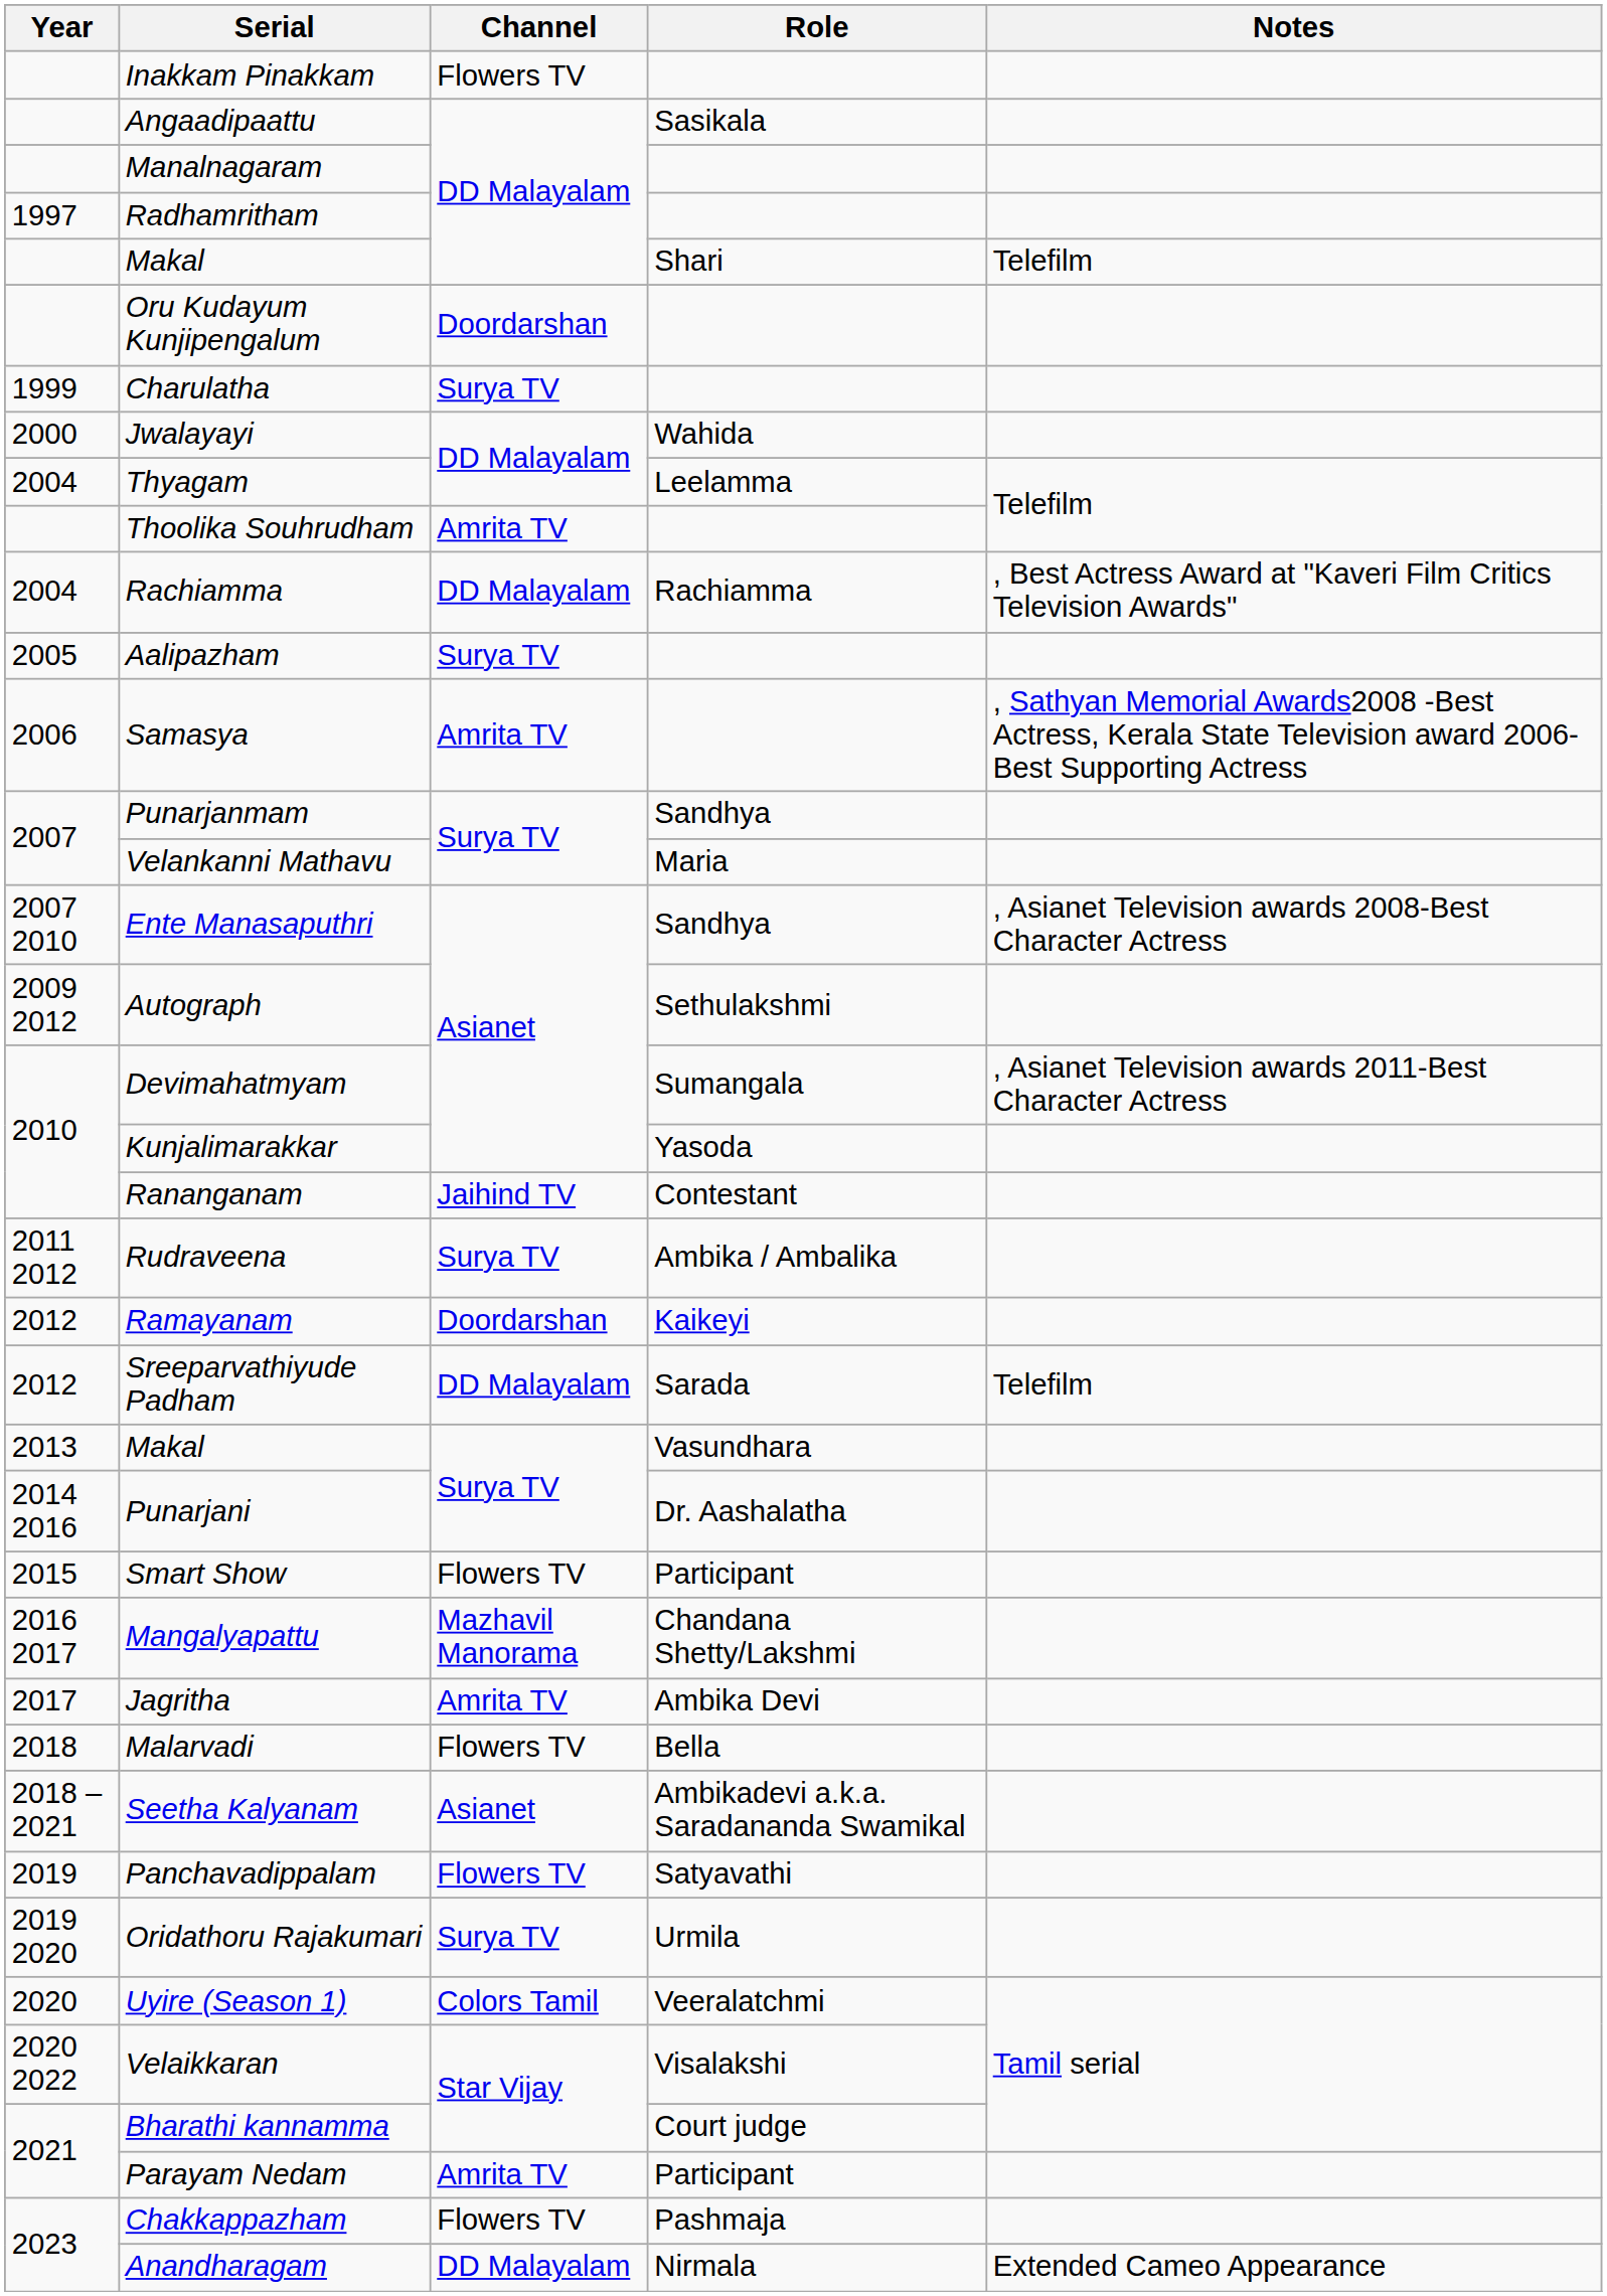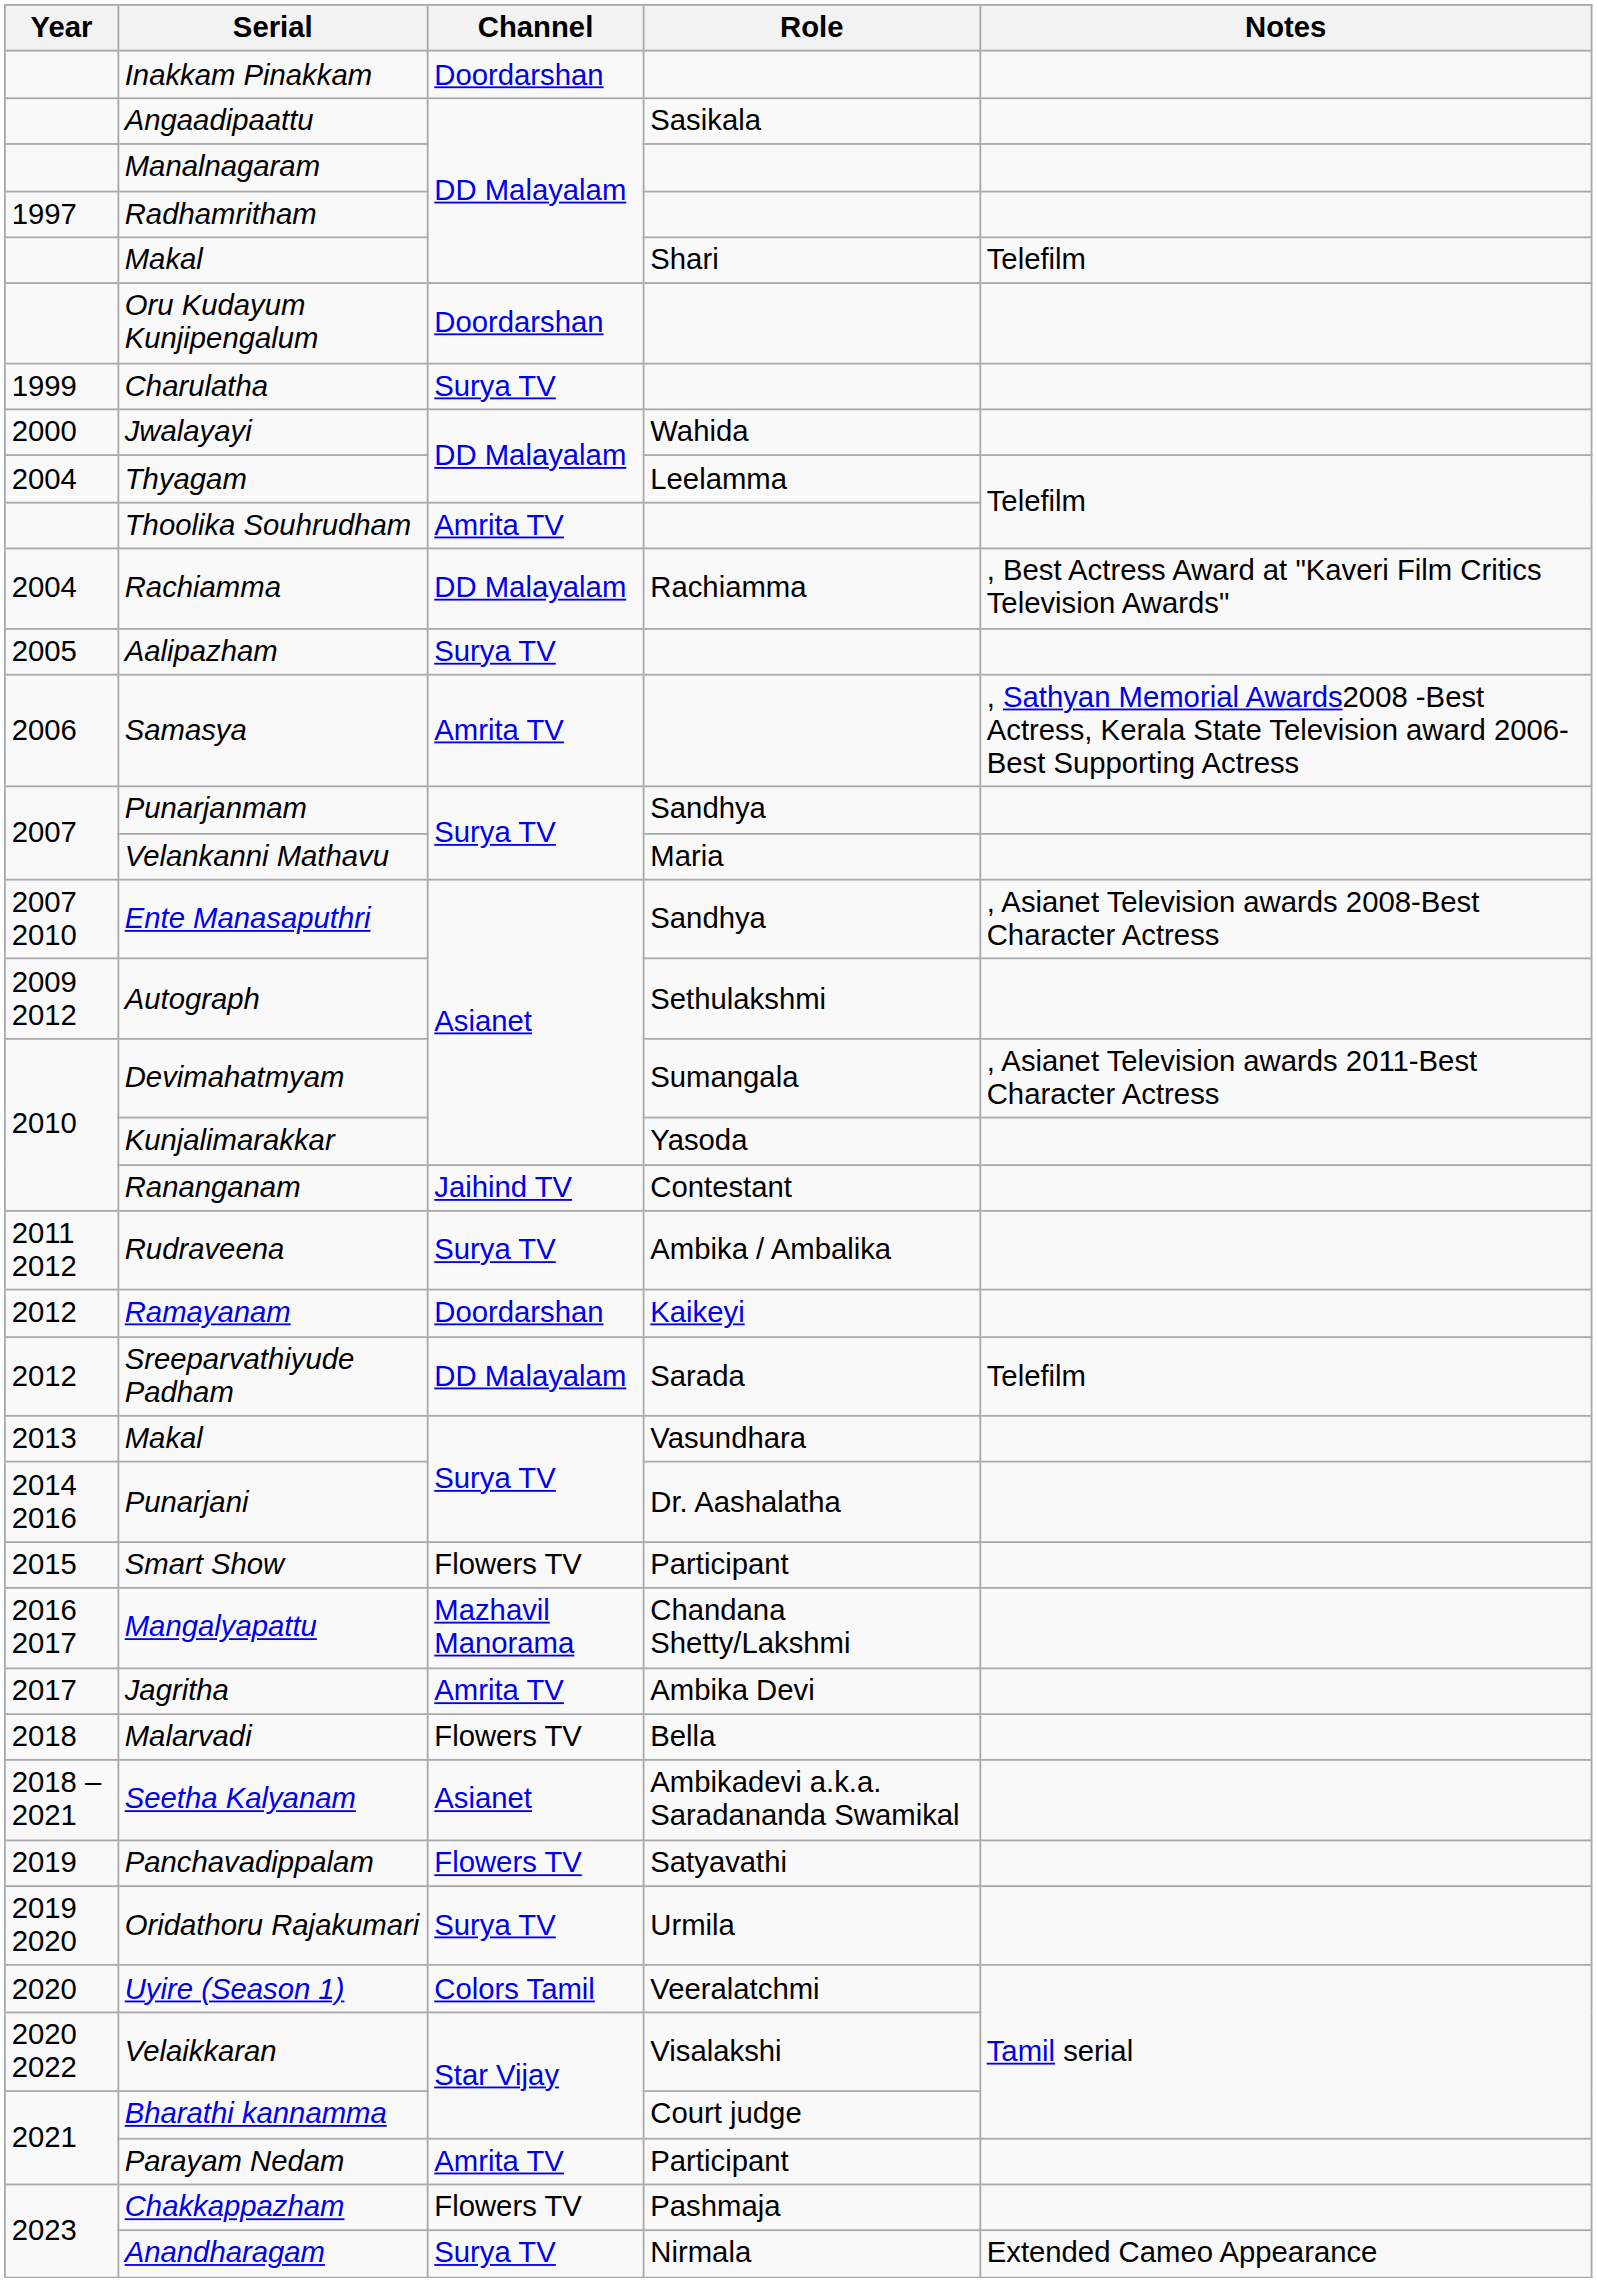 <table class="wikitable sortable">
 <tr>
 <th>Year</th>
 <th>Serial</th>
 <th>Channel</th>
 <th>Role</th>
 <th>Notes</th>
 </tr>
 <tr>
 <td></td>
 <td><em>Inakkam Pinakkam</em></td>
-<td>Flowers TV</td>
+<td><a href='#'>Doordarshan</a></td>
 <td></td>
 <td></td>
 </tr>
 <tr>
 <td></td>
 <td><em>Angaadipaattu</em></td>
 <td rowspan="4"><a href='#'>DD Malayalam</a></td>
 <td>Sasikala</td>
 <td></td>
 </tr>
 <tr>
 <td></td>
 <td><em>Manalnagaram</em></td>
 <td></td>
 <td></td>
 </tr>
 <tr>
 <td>1997</td>
 <td><em>Radhamritham</em></td>
 <td></td>
 <td></td>
 </tr>
 <tr>
 <td></td>
 <td><em>Makal</em></td>
 <td>Shari</td>
 <td>Telefilm </td>
 </tr>
 <tr>
 <td></td>
 <td><em>Oru Kudayum Kunjipengalum</em></td>
 <td><a href='#'>Doordarshan</a></td>
 <td></td>
 <td></td>
 </tr>
 <tr>
 <td>1999</td>
 <td><em>Charulatha</em></td>
 <td><a href='#'>Surya TV</a></td>
 <td></td>
 <td></td>
 </tr>
 <tr>
 <td>2000</td>
 <td><em>Jwalayayi</em></td>
 <td rowspan="2"><a href='#'>DD Malayalam</a></td>
 <td>Wahida</td>
 <td></td>
 </tr>
 <tr>
 <td>2004</td>
 <td><em>Thyagam</em></td>
 <td>Leelamma</td>
 <td rowspan="2">Telefilm</td>
 </tr>
 <tr>
 <td></td>
 <td><em>Thoolika Souhrudham</em></td>
 <td><a href='#'>Amrita TV</a></td>
 <td></td>
 </tr>
 <tr>
 <td>2004</td>
 <td><em>Rachiamma</em></td>
 <td><a href='#'>DD Malayalam</a></td>
 <td>Rachiamma</td>
 <td>, Best Actress Award at "Kaveri Film Critics Television Awards"</td>
 </tr>
 <tr>
 <td>2005</td>
 <td><em>Aalipazham</em></td>
 <td><a href='#'>Surya TV</a></td>
 <td></td>
 <td></td>
 </tr>
 <tr>
 <td>2006</td>
 <td><em>Samasya</em></td>
 <td><a href='#'>Amrita TV</a></td>
 <td></td>
 <td>, <a href='#'>Sathyan Memorial Awards</a>2008 -Best Actress, Kerala State Television award 2006-Best Supporting Actress</td>
 </tr>
 <tr>
 <td rowspan="2">2007</td>
 <td><em>Punarjanmam</em></td>
 <td rowspan="2"><a href='#'>Surya TV</a></td>
 <td>Sandhya</td>
 <td></td>
 </tr>
 <tr>
 <td><em>Velankanni Mathavu</em></td>
 <td>Maria</td>
 <td></td>
 </tr>
 <tr>
 <td>2007  2010</td>
 <td><em><a href='#'>Ente Manasaputhri</a></em></td>
 <td rowspan="4"><a href='#'>Asianet</a></td>
 <td>Sandhya</td>
 <td>, Asianet Television awards 2008-Best Character Actress</td>
 </tr>
 <tr>
 <td>2009  2012</td>
 <td><em>Autograph</em></td>
 <td>Sethulakshmi</td>
 <td></td>
 </tr>
 <tr>
 <td rowspan="3">2010</td>
 <td><em>Devimahatmyam</em></td>
 <td>Sumangala</td>
 <td>, Asianet Television awards 2011-Best Character Actress</td>
 </tr>
 <tr>
 <td><em>Kunjalimarakkar</em></td>
 <td>Yasoda</td>
 <td></td>
 </tr>
 <tr>
 <td><em>Rananganam</em></td>
 <td><a href='#'>Jaihind TV</a></td>
 <td>Contestant</td>
 <td></td>
 </tr>
 <tr>
 <td>2011  2012</td>
 <td><em>Rudraveena</em></td>
 <td><a href='#'>Surya TV</a></td>
 <td>Ambika / Ambalika</td>
 <td></td>
 </tr>
 <tr>
 <td>2012</td>
 <td><em><a href='#'>Ramayanam</a></em></td>
 <td><a href='#'>Doordarshan</a></td>
 <td><a href='#'>Kaikeyi</a></td>
 <td></td>
 </tr>
 <tr>
 <td>2012</td>
 <td><em>Sreeparvathiyude Padham</em></td>
 <td><a href='#'>DD Malayalam</a></td>
 <td>Sarada</td>
 <td>Telefilm</td>
 </tr>
 <tr>
 <td>2013</td>
 <td><em>Makal</em></td>
 <td rowspan="2"><a href='#'>Surya TV</a></td>
 <td>Vasundhara</td>
 <td></td>
 </tr>
 <tr>
 <td>2014  2016</td>
 <td><em>Punarjani</em></td>
 <td>Dr. Aashalatha</td>
 <td></td>
 </tr>
 <tr>
 <td>2015</td>
 <td><em>Smart Show</em></td>
 <td>Flowers TV</td>
 <td>Participant</td>
 <td></td>
 </tr>
 <tr>
 <td>2016  2017</td>
 <td><em><a href='#'>Mangalyapattu</a></em></td>
 <td><a href='#'>Mazhavil Manorama</a></td>
 <td>Chandana Shetty/Lakshmi</td>
 <td></td>
 </tr>
 <tr>
 <td>2017</td>
 <td><em>Jagritha</em></td>
 <td><a href='#'>Amrita TV</a></td>
 <td>Ambika Devi</td>
 <td></td>
 </tr>
 <tr>
 <td>2018</td>
 <td><em>Malarvadi</em></td>
 <td>Flowers TV</td>
 <td>Bella</td>
 <td></td>
 </tr>
 <tr>
 <td>2018 – 2021</td>
 <td><em><a href='#'>Seetha Kalyanam</a></em></td>
 <td><a href='#'>Asianet</a></td>
 <td>Ambikadevi a.k.a. Saradananda Swamikal</td>
 <td></td>
 </tr>
 <tr>
 <td>2019</td>
 <td><em>Panchavadippalam</em></td>
 <td><a href='#'>Flowers TV</a></td>
 <td>Satyavathi</td>
 <td></td>
 </tr>
 <tr>
 <td>2019  2020</td>
 <td><em>Oridathoru Rajakumari</em></td>
 <td><a href='#'>Surya TV</a></td>
 <td>Urmila</td>
 <td></td>
 </tr>
 <tr>
 <td>2020</td>
 <td><em><a href='#'>Uyire (Season 1)</a></em></td>
 <td><a href='#'>Colors Tamil</a></td>
 <td>Veeralatchmi</td>
 <td rowspan="3"><a href='#'>Tamil</a> serial</td>
 </tr>
 <tr>
 <td>2020  2022</td>
 <td><em>Velaikkaran</em></td>
 <td rowspan="2"><a href='#'>Star Vijay</a></td>
 <td>Visalakshi</td>
 </tr>
 <tr>
 <td rowspan="2">2021</td>
 <td><em><a href='#'>Bharathi kannamma</a></em></td>
 <td>Court judge</td>
 </tr>
 <tr>
 <td><em>Parayam Nedam</em></td>
 <td><a href='#'>Amrita TV</a></td>
 <td>Participant</td>
 <td></td>
 </tr>
 <tr>
 <td rowspan="2">2023</td>
 <td><em><a href='#'>Chakkappazham</a></em></td>
 <td>Flowers TV</td>
 <td>Pashmaja</td>
 <td></td>
 </tr>
 <tr>
 <td><em><a href='#'>Anandharagam</a></em></td>
-<td><a href='#'>DD Malayalam</a></td>
+<td><a href='#'>Surya TV</a></td>
 <td>Nirmala</td>
 <td>Extended Cameo Appearance</td>
 </tr>
 <tr>
 </tr>
 </table>
